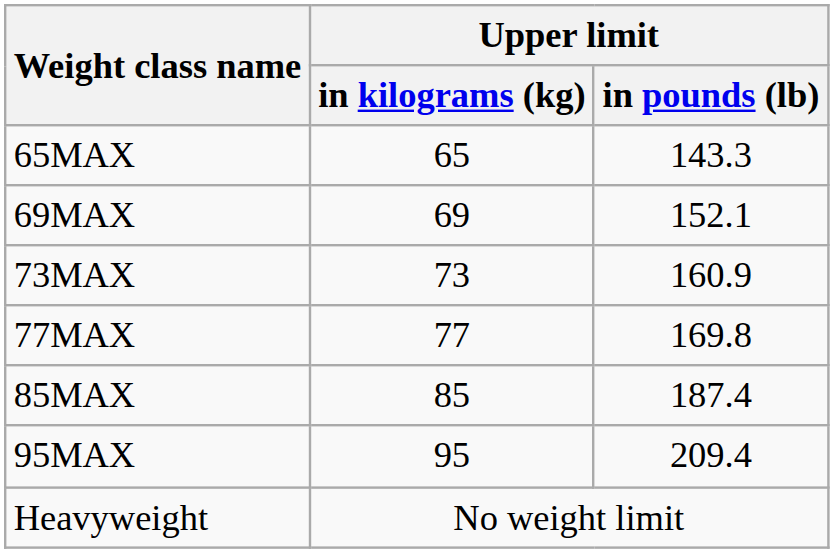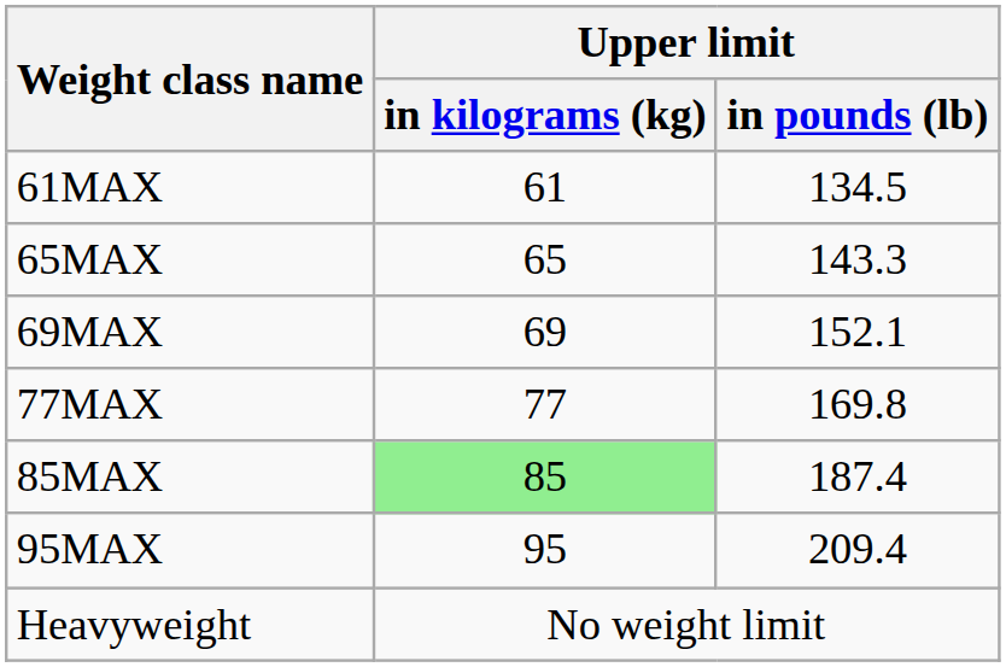 <table class="wikitable" style="font-size:95%;">
 <tr>
 <th rowspan="2">Weight class name</th>
 <th colspan="2">Upper limit</th>
 </tr>
 <tr>
 <th>in <a href='#'>kilograms</a> (kg)</th>
 <th>in <a href='#'>pounds</a> (lb)</th>
+</tr>
+<tr align="center">
+<td align="left">61MAX</td>
+<td>61</td>
+<td>134.5</td>
 </tr>
 <tr align="center">
 <td align="left">65MAX</td>
 <td>65</td>
 <td>143.3</td>
 </tr>
 <tr align="center">
 <td align="left">69MAX</td>
 <td>69</td>
 <td>152.1</td>
 </tr>
 <tr align="center">
-<td align="left">73MAX</td>
-<td>73</td>
-<td>160.9</td>
-</tr>
-<tr align="center">
 <td align="left">77MAX</td>
 <td>77</td>
 <td>169.8</td>
 </tr>
 <tr align="center">
 <td align="left">85MAX</td>
-<td>85</td>
+<td style="background: lightgreen;">85</td>
 <td>187.4</td>
 </tr>
 <tr align="center">
 <td align="left">95MAX</td>
 <td>95</td>
 <td>209.4</td>
 </tr>
 <tr align="center">
 <td align="left">Heavyweight</td>
 <td align="center" colspan=2>No weight limit</td>
 </tr>
 </table>
